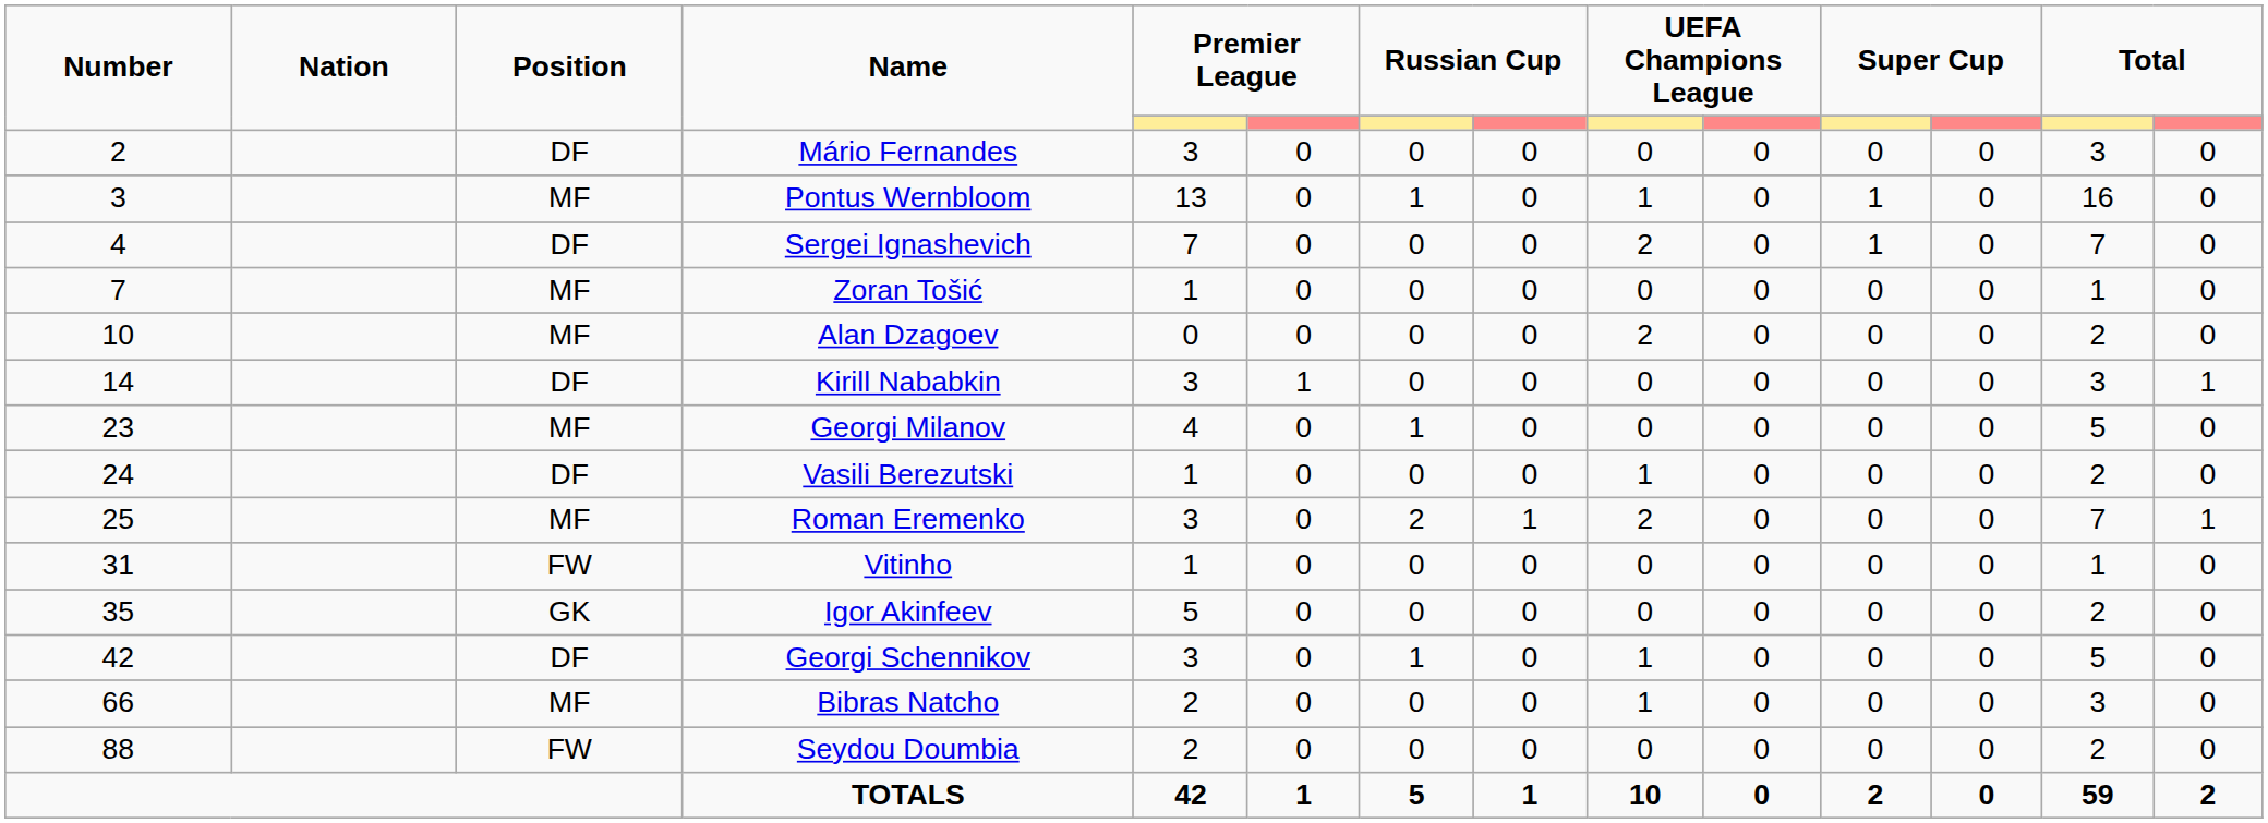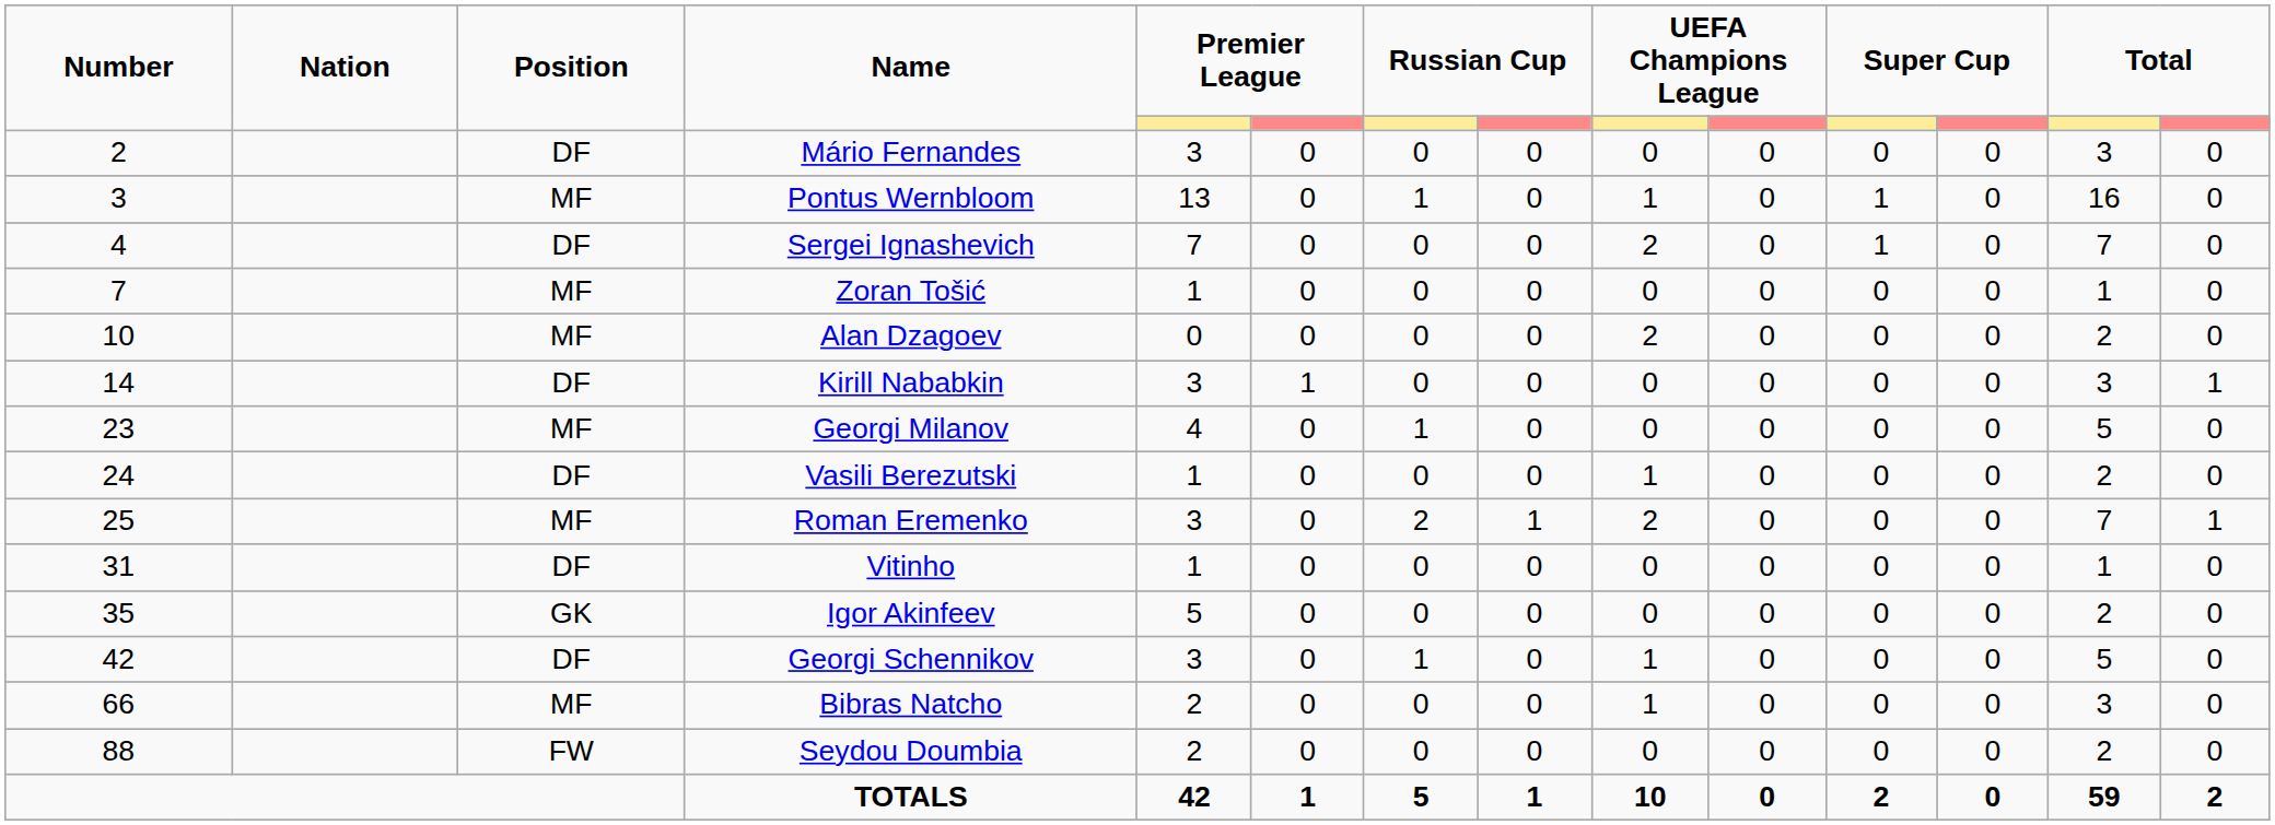 <table class="wikitable" style="font-size: 100%; text-align: center;">
 <tr>
 <td rowspan="2" width="10%" align="center"><strong>Number</strong></td>
 <td rowspan="2" width="10%" align="center"><strong>Nation</strong></td>
 <td rowspan="2" width="10%" align="center"><strong>Position</strong></td>
 <td rowspan="2" width="20%" align="center"><strong>Name</strong></td>
 <td colspan="2" align="center"><strong>Premier League</strong></td>
 <td colspan="2" align="center"><strong>Russian Cup</strong></td>
 <td colspan="2" align="center"><strong>UEFA Champions League</strong></td>
 <td colspan="2" align="center"><strong>Super Cup</strong></td>
 <td colspan="2" align="center"><strong>Total</strong></td>
 </tr>
 <tr>
 <th width=60 style="background: #FFEE99"></th>
 <th width=60 style="background: #FF8888"></th>
 <th width=60 style="background: #FFEE99"></th>
 <th width=60 style="background: #FF8888"></th>
 <th width=60 style="background: #FFEE99"></th>
 <th width=60 style="background: #FF8888"></th>
 <th width=60 style="background: #FFEE99"></th>
 <th width=60 style="background: #FF8888"></th>
 <th width=60 style="background: #FFEE99"></th>
 <th width=60 style="background: #FF8888"></th>
 </tr>
 <tr>
 <td>2</td>
 <td></td>
 <td>DF</td>
 <td><a href='#'>Mário Fernandes</a></td>
 <td>3</td>
 <td>0</td>
 <td>0</td>
 <td>0</td>
 <td>0</td>
 <td>0</td>
 <td>0</td>
 <td>0</td>
 <td>3</td>
 <td>0</td>
 </tr>
 <tr>
 <td>3</td>
 <td></td>
 <td>MF</td>
 <td><a href='#'>Pontus Wernbloom</a></td>
 <td>13</td>
 <td>0</td>
 <td>1</td>
 <td>0</td>
 <td>1</td>
 <td>0</td>
 <td>1</td>
 <td>0</td>
 <td>16</td>
 <td>0</td>
 </tr>
 <tr>
 <td>4</td>
 <td></td>
 <td>DF</td>
 <td><a href='#'>Sergei Ignashevich</a></td>
 <td>7</td>
 <td>0</td>
 <td>0</td>
 <td>0</td>
 <td>2</td>
 <td>0</td>
 <td>1</td>
 <td>0</td>
 <td>7</td>
 <td>0</td>
 </tr>
 <tr>
 <td>7</td>
 <td></td>
 <td>MF</td>
 <td><a href='#'>Zoran Tošić</a></td>
 <td>1</td>
 <td>0</td>
 <td>0</td>
 <td>0</td>
 <td>0</td>
 <td>0</td>
 <td>0</td>
 <td>0</td>
 <td>1</td>
 <td>0</td>
 </tr>
 <tr>
 <td>10</td>
 <td></td>
 <td>MF</td>
 <td><a href='#'>Alan Dzagoev</a></td>
 <td>0</td>
 <td>0</td>
 <td>0</td>
 <td>0</td>
 <td>2</td>
 <td>0</td>
 <td>0</td>
 <td>0</td>
 <td>2</td>
 <td>0</td>
 </tr>
 <tr>
 <td>14</td>
 <td></td>
 <td>DF</td>
 <td><a href='#'>Kirill Nababkin</a></td>
 <td>3</td>
 <td>1</td>
 <td>0</td>
 <td>0</td>
 <td>0</td>
 <td>0</td>
 <td>0</td>
 <td>0</td>
 <td>3</td>
 <td>1</td>
 </tr>
 <tr>
 <td>23</td>
 <td></td>
 <td>MF</td>
 <td><a href='#'>Georgi Milanov</a></td>
 <td>4</td>
 <td>0</td>
 <td>1</td>
 <td>0</td>
 <td>0</td>
 <td>0</td>
 <td>0</td>
 <td>0</td>
 <td>5</td>
 <td>0</td>
 </tr>
 <tr>
 <td>24</td>
 <td></td>
 <td>DF</td>
 <td><a href='#'>Vasili Berezutski</a></td>
 <td>1</td>
 <td>0</td>
 <td>0</td>
 <td>0</td>
 <td>1</td>
 <td>0</td>
 <td>0</td>
 <td>0</td>
 <td>2</td>
 <td>0</td>
 </tr>
 <tr>
 <td>25</td>
 <td></td>
 <td>MF</td>
 <td><a href='#'>Roman Eremenko</a></td>
 <td>3</td>
 <td>0</td>
 <td>2</td>
 <td>1</td>
 <td>2</td>
 <td>0</td>
 <td>0</td>
 <td>0</td>
 <td>7</td>
 <td>1</td>
 </tr>
 <tr>
 <td>31</td>
 <td></td>
-<td>FW</td>
+<td>DF</td>
 <td><a href='#'>Vitinho</a></td>
 <td>1</td>
 <td>0</td>
 <td>0</td>
 <td>0</td>
 <td>0</td>
 <td>0</td>
 <td>0</td>
 <td>0</td>
 <td>1</td>
 <td>0</td>
 </tr>
 <tr>
 <td>35</td>
 <td></td>
 <td>GK</td>
 <td><a href='#'>Igor Akinfeev</a></td>
 <td>5</td>
 <td>0</td>
 <td>0</td>
 <td>0</td>
 <td>0</td>
 <td>0</td>
 <td>0</td>
 <td>0</td>
 <td>2</td>
 <td>0</td>
 </tr>
 <tr>
 <td>42</td>
 <td></td>
 <td>DF</td>
 <td><a href='#'>Georgi Schennikov</a></td>
 <td>3</td>
 <td>0</td>
 <td>1</td>
 <td>0</td>
 <td>1</td>
 <td>0</td>
 <td>0</td>
 <td>0</td>
 <td>5</td>
 <td>0</td>
 </tr>
 <tr>
 <td>66</td>
 <td></td>
 <td>MF</td>
 <td><a href='#'>Bibras Natcho</a></td>
 <td>2</td>
 <td>0</td>
 <td>0</td>
 <td>0</td>
 <td>1</td>
 <td>0</td>
 <td>0</td>
 <td>0</td>
 <td>3</td>
 <td>0</td>
 </tr>
 <tr>
 <td>88</td>
 <td></td>
 <td>FW</td>
 <td><a href='#'>Seydou Doumbia</a></td>
 <td>2</td>
 <td>0</td>
 <td>0</td>
 <td>0</td>
 <td>0</td>
 <td>0</td>
 <td>0</td>
 <td>0</td>
 <td>2</td>
 <td>0</td>
 </tr>
 <tr>
 <td colspan="3"></td>
 <td><strong>TOTALS</strong></td>
 <td><strong>42</strong></td>
 <td><strong>1</strong></td>
 <td><strong>5</strong></td>
 <td><strong>1</strong></td>
 <td><strong>10</strong></td>
 <td><strong>0</strong></td>
 <td><strong>2</strong></td>
 <td><strong>0</strong></td>
 <td><strong>59</strong></td>
 <td><strong>2</strong></td>
 </tr>
 </table>
